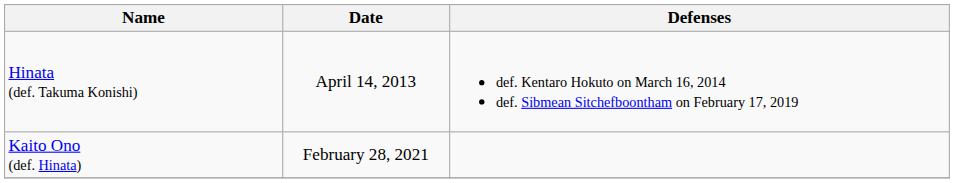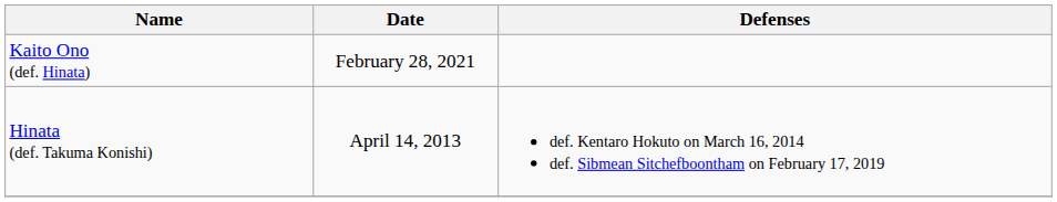 <table class="wikitable" width=100%>
 <tr>
 <th width=25%>Name</th>
 <th width=15%>Date</th>
 <th width=45%>Defenses</th>
 </tr>
 <tr>
+<td align=left> <a href='#'>Kaito Ono</a> <br><small>(def. <a href='#'>Hinata</a>)</small></td>
+<td align=center>February 28, 2021</td>
+<td></td>
+</tr>
+<tr>
 <td align=left> <a href='#'>Hinata</a> <br><small>(def. Takuma Konishi)</small></td>
 <td align=center>April 14, 2013</td>
 <td><br><ul><li><small>def. Kentaro Hokuto on March 16, 2014</small></li><li><small>def. <a href='#'>Sibmean Sitchefboontham</a> on February 17, 2019</small></li></ul></td>
 </tr>
 <tr>
-<td align=left> <a href='#'>Kaito Ono</a> <br><small>(def. <a href='#'>Hinata</a>)</small></td>
-<td align=center>February 28, 2021</td>
-<td></td>
-</tr>
-<tr>
 </tr>
 </table>
